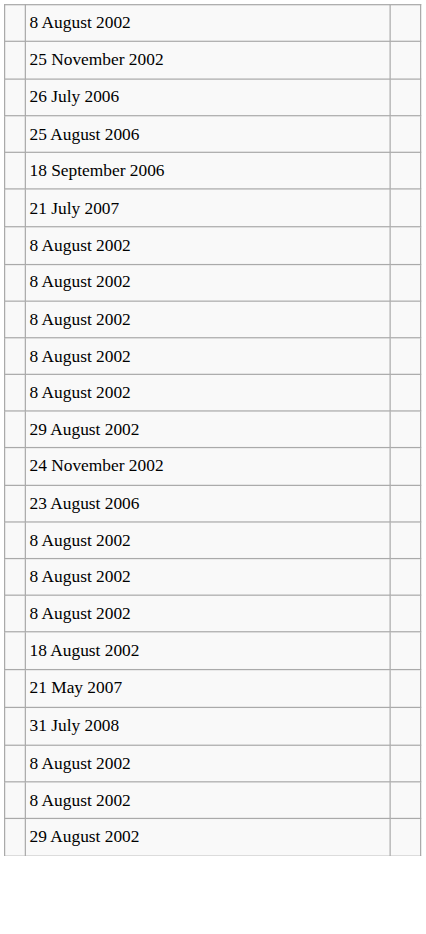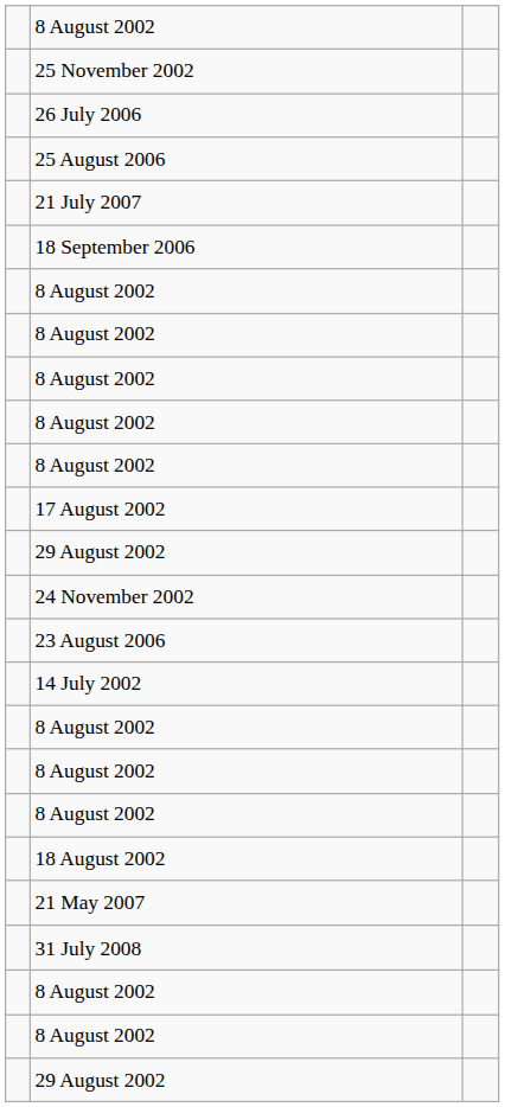 <table class="wikitable" style="font-size: 89%; float: left; width: 24em; margin-right: 1em; line-height: 1.65em">
 <tr>
 <td></td>
 <td>8 August 2002</td>
 <td><small></small></td>
 </tr>
 <tr>
 <td></td>
 <td>25 November 2002</td>
 <td><small></small></td>
 </tr>
 <tr>
 <td></td>
 <td>26 July 2006</td>
 <td><small></small></td>
 </tr>
 <tr>
 <td></td>
 <td>25 August 2006</td>
 <td><small></small></td>
 </tr>
 <tr>
 <td></td>
-<td>18 September 2006</td>
-<td><small></small></td>
+<td>21 July 2007</td>
+<td><small></small> </td>
 </tr>
 <tr>
 <td></td>
-<td>21 July 2007</td>
-<td><small></small> </td>
+<td>18 September 2006</td>
+<td><small></small></td>
 </tr>
 <tr>
 <td></td>
 <td>8 August 2002</td>
 <td><small></small></td>
 </tr>
 <tr>
 <td></td>
 <td>8 August 2002</td>
 <td><small></small></td>
 </tr>
 <tr>
 <td></td>
 <td>8 August 2002</td>
 <td><small></small></td>
 </tr>
 <tr>
 <td></td>
 <td>8 August 2002</td>
 <td><small></small></td>
 </tr>
 <tr>
 <td></td>
 <td>8 August 2002</td>
 <td><small></small></td>
 </tr>
 <tr>
 <td></td>
+<td>17 August 2002</td>
+<td><small></small></td>
+</tr>
+<tr>
+<td></td>
 <td>29 August 2002</td>
 <td><small></small></td>
 </tr>
 <tr>
 <td></td>
 <td>24 November 2002</td>
 <td><small></small></td>
 </tr>
 <tr>
 <td></td>
 <td>23 August 2006</td>
+<td><small></small></td>
+</tr>
+<tr>
+<td></td>
+<td>14 July 2002</td>
 <td><small></small></td>
 </tr>
 <tr>
 <td></td>
 <td>8 August 2002</td>
 <td><small></small></td>
 </tr>
 <tr>
 <td></td>
 <td>8 August 2002</td>
 <td><small></small></td>
 </tr>
 <tr>
 <td></td>
 <td>8 August 2002</td>
 <td><small></small></td>
 </tr>
 <tr>
 <td></td>
 <td>18 August 2002</td>
 <td><small></small></td>
 </tr>
 <tr>
 <td></td>
 <td>21 May 2007</td>
 <td><small></small> </td>
 </tr>
 <tr>
 <td></td>
 <td>31 July 2008</td>
 <td><small></small> </td>
 </tr>
 <tr>
 <td></td>
 <td>8 August 2002</td>
 <td><small></small></td>
 </tr>
 <tr>
 <td></td>
 <td>8 August 2002</td>
 <td><small></small></td>
 </tr>
 <tr>
 <td></td>
 <td>29 August 2002</td>
 <td><small></small></td>
 </tr>
 </table>
